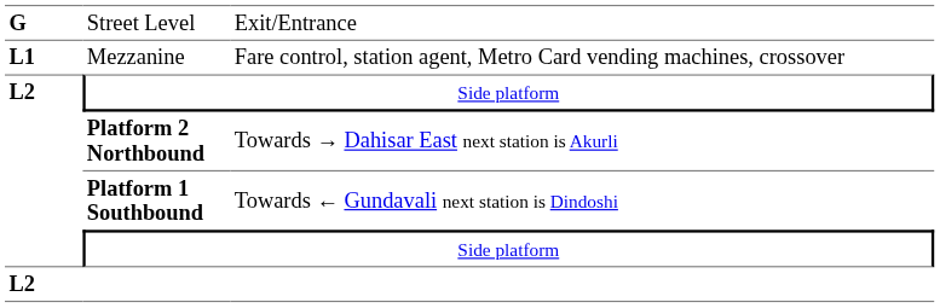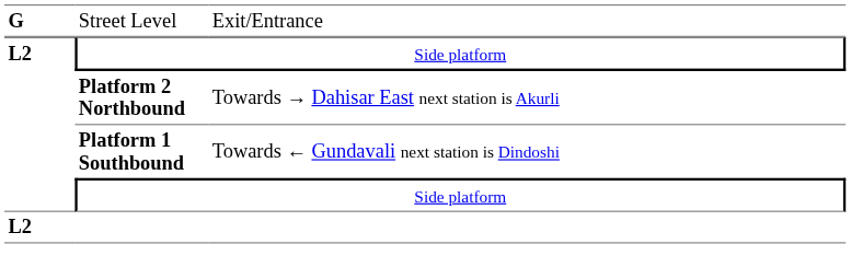 <table cellspacing="0" cellpadding="3" border="0">
 <tr>
 <td style="border-bottom:solid 1px gray;border-top:solid 1px gray;" width="50" valign="top"><strong>G</strong></td>
 <td style="border-top:solid 1px gray;border-bottom:solid 1px gray;" width="100" valign="top">Street Level</td>
 <td style="border-top:solid 1px gray;border-bottom:solid 1px gray;" width="500" valign="top">Exit/Entrance</td>
-</tr>
-<tr>
-<td valign="top"><strong>L1</strong></td>
-<td valign="top">Mezzanine</td>
-<td valign="top">Fare control, station agent, Metro Card vending machines, crossover</td>
 </tr>
 <tr>
 <td rowspan="4" style="border-top:solid 1px gray;border-bottom:solid 1px gray;" width="50" valign="top"><strong>L2</strong></td>
 <td colspan="2" style="border-top:solid 1px gray;border-right:solid 2px black;border-left:solid 2px black;border-bottom:solid 2px black;text-align:center;"><small><a href='#'>Side platform</a></small></td>
 </tr>
 <tr>
 <td style="border-bottom:solid 1px gray;" width="100"><span><strong>Platform 2</strong><br><strong>Northbound</strong></span></td>
 <td style="border-bottom:solid 1px gray;" width="500">Towards → <a href='#'>Dahisar East</a> <small>next station is <a href='#'>Akurli</a></small></td>
 </tr>
 <tr>
 <td><span><strong>Platform 1</strong><br><strong>Southbound</strong></span></td>
 <td>Towards ← <a href='#'>Gundavali</a> <small>next station is <a href='#'>Dindoshi</a></small></td>
 </tr>
 <tr>
 <td colspan="2" style="border-top:solid 2px black;border-right:solid 2px black;border-left:solid 2px black;border-bottom:solid 1px gray;" align="center"><small><a href='#'>Side platform</a></small></td>
 </tr>
 <tr>
 <td rowspan="2" style="border-bottom:solid 1px gray;" width="50" valign="top"><strong>L2</strong></td>
 <td style="border-bottom:solid 1px gray;" width="100"></td>
 <td style="border-bottom:solid 1px gray;" width="500"></td>
 </tr>
 <tr>
 </tr>
 </table>
